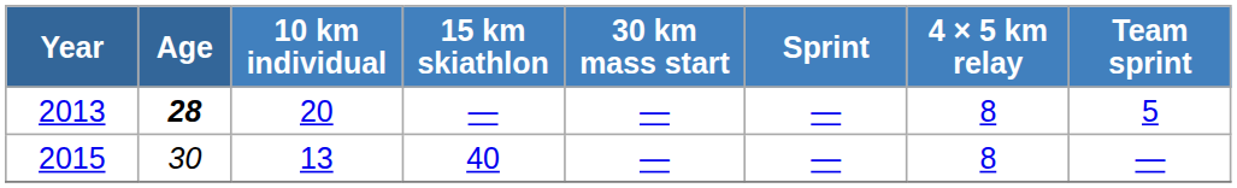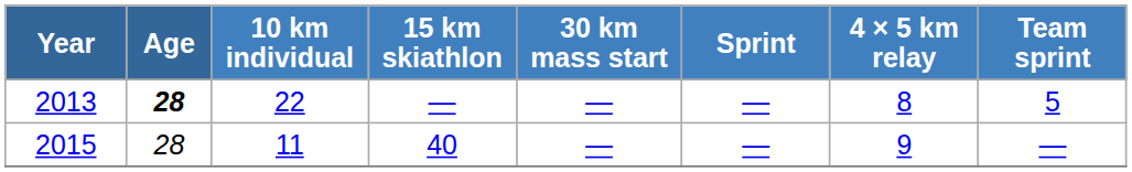 <table class="wikitable" style="font-size:95%; text-align:center; border:grey solid 1px; border-collapse:collapse; background:#ffffff;">
 <tr>
 <th style="background-color:#369; color:white; width:60px;"> Year </th>
 <th style="background-color:#369; color:white; width:40px;"> Age </th>
 <th style="background-color:#4180be; color:white; width:75px;"> 10 km <br> individual </th>
 <th style="background-color:#4180be; color:white; width:75px;"> 15 km <br> skiathlon </th>
 <th style="background-color:#4180be; color:white; width:75px;"> 30 km <br> mass start </th>
 <th style="background-color:#4180be; color:white; width:75px;"> Sprint </th>
 <th style="background-color:#4180be; color:white; width:75px;"> 4 × 5 km <br> relay </th>
 <th style="background-color:#4180be; color:white; width:75px;"> Team <br> sprint </th>
 </tr>
 <tr>
 <td><a href='#'>2013</a></td>
 <td><strong><em>28</em></strong></td>
-<td><a href='#'>20</a></td>
+<td><a href='#'>22</a></td>
 <td><a href='#'>—</a></td>
 <td><a href='#'>—</a></td>
 <td><a href='#'>—</a></td>
 <td><a href='#'>8</a></td>
 <td><a href='#'>5</a></td>
 </tr>
 <tr>
 <td><a href='#'>2015</a></td>
-<td><em>30</em></td>
-<td><a href='#'>13</a></td>
+<td><em>28</em></td>
+<td><a href='#'>11</a></td>
 <td><a href='#'>40</a></td>
 <td><a href='#'>—</a></td>
 <td><a href='#'>—</a></td>
-<td><a href='#'>8</a></td>
+<td><a href='#'>9</a></td>
 <td><a href='#'>—</a></td>
 </tr>
 <tr>
 </tr>
 </table>
